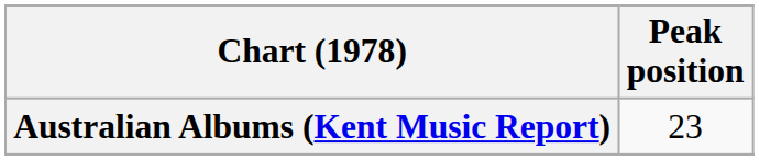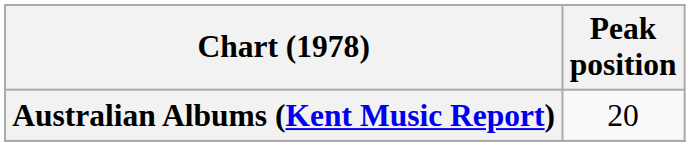 <table class="wikitable sortable plainrowheaders" style="text-align:center">
 <tr>
 <th scope="col">Chart (1978)</th>
 <th scope="col">Peak<br>position</th>
 </tr>
 <tr>
 <th scope="row">Australian Albums (<a href='#'>Kent Music Report</a>)</th>
-<td>23</td>
+<td>20</td>
 </tr>
 <tr>
 </tr>
 <tr>
 </tr>
 <tr>
 </tr>
 <tr>
 </tr>
 <tr>
 </tr>
 <tr>
 </tr>
 <tr>
 </tr>
 </table>
